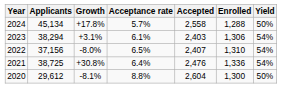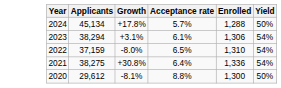 <table style="text-align:center; float:right; font-size:85%; margin-left:2em; margin:10px;" class="wikitable">
 <tr>
 <th>Year</th>
 <th>Applicants</th>
 <th>Growth</th>
 <th>Acceptance rate</th>
-<th>Accepted</th>
 <th>Enrolled</th>
 <th>Yield</th>
 </tr>
 <tr>
 <td>2024</td>
 <td>45,134</td>
 <td>+17.8%</td>
 <td>5.7%</td>
-<td>2,558</td>
 <td>1,288</td>
 <td>50%</td>
 </tr>
 <tr>
 <td>2023</td>
 <td>38,294</td>
 <td>+3.1%</td>
 <td>6.1%</td>
-<td>2,403</td>
 <td>1,306</td>
 <td>54%</td>
 </tr>
 <tr>
 <td>2022</td>
-<td>37,156</td>
+<td>37,159</td>
 <td>-8.0%</td>
 <td>6.5%</td>
-<td>2,407</td>
 <td>1,310</td>
 <td>54%</td>
 </tr>
 <tr>
 <td>2021</td>
-<td>38,725</td>
+<td>38,275</td>
 <td>+30.8%</td>
 <td>6.4%</td>
-<td>2,476</td>
 <td>1,336</td>
 <td>54%</td>
 </tr>
 <tr>
 <td>2020</td>
 <td>29,612</td>
 <td>-8.1%</td>
 <td>8.8%</td>
-<td>2,604</td>
 <td>1,300</td>
 <td>50%</td>
 </tr>
 </table>
